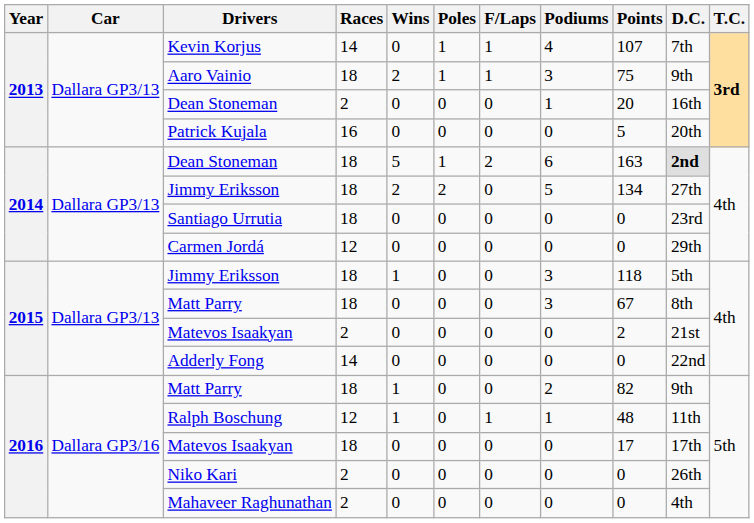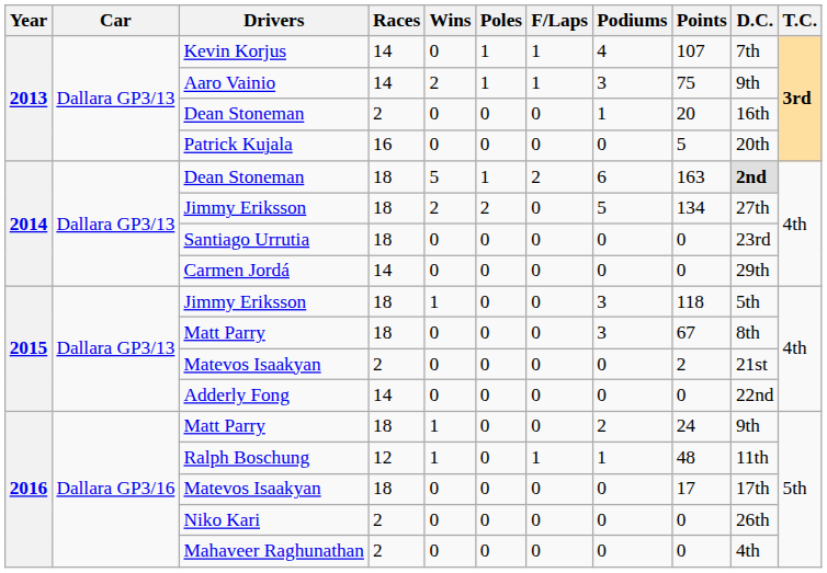 <table class="wikitable" style="font-size:85%">
 <tr>
 <th>Year</th>
 <th>Car</th>
 <th>Drivers</th>
 <th>Races</th>
 <th>Wins</th>
 <th>Poles</th>
 <th>F/Laps</th>
 <th>Podiums</th>
 <th>Points</th>
 <th>D.C.</th>
 <th>T.C.</th>
 </tr>
 <tr>
 <th rowspan="4"><a href='#'>2013</a></th>
 <td rowspan="4"><a href='#'>Dallara GP3/13</a></td>
 <td> <a href='#'>Kevin Korjus</a></td>
 <td>14</td>
 <td>0</td>
 <td>1</td>
 <td>1</td>
 <td>4</td>
 <td>107</td>
 <td>7th</td>
 <td rowspan="4" style="background:#ffdf9f;"><strong>3rd</strong></td>
 </tr>
 <tr>
 <td> <a href='#'>Aaro Vainio</a></td>
-<td>18</td>
+<td>14</td>
 <td>2</td>
 <td>1</td>
 <td>1</td>
 <td>3</td>
 <td>75</td>
 <td>9th</td>
 </tr>
 <tr>
 <td> <a href='#'>Dean Stoneman</a></td>
 <td>2</td>
 <td>0</td>
 <td>0</td>
 <td>0</td>
 <td>1</td>
 <td>20</td>
 <td>16th</td>
 </tr>
 <tr>
 <td> <a href='#'>Patrick Kujala</a></td>
 <td>16</td>
 <td>0</td>
 <td>0</td>
 <td>0</td>
 <td>0</td>
 <td>5</td>
 <td>20th</td>
 </tr>
 <tr>
 <th rowspan="4"><a href='#'>2014</a></th>
 <td rowspan="4"><a href='#'>Dallara GP3/13</a></td>
 <td> <a href='#'>Dean Stoneman</a></td>
 <td>18</td>
 <td>5</td>
 <td>1</td>
 <td>2</td>
 <td>6</td>
 <td>163</td>
 <td style="background:#dfdfdf;"><strong>2nd</strong></td>
 <td rowspan="4">4th</td>
 </tr>
 <tr>
 <td> <a href='#'>Jimmy Eriksson</a></td>
 <td>18</td>
 <td>2</td>
 <td>2</td>
 <td>0</td>
 <td>5</td>
 <td>134</td>
 <td>27th</td>
 </tr>
 <tr>
 <td> <a href='#'>Santiago Urrutia</a></td>
 <td>18</td>
 <td>0</td>
 <td>0</td>
 <td>0</td>
 <td>0</td>
 <td>0</td>
 <td>23rd</td>
 </tr>
 <tr>
 <td> <a href='#'>Carmen Jordá</a></td>
-<td>12</td>
+<td>14</td>
 <td>0</td>
 <td>0</td>
 <td>0</td>
 <td>0</td>
 <td>0</td>
 <td>29th</td>
 </tr>
 <tr>
 <th rowspan="4"><a href='#'>2015</a></th>
 <td rowspan="4"><a href='#'>Dallara GP3/13</a></td>
 <td> <a href='#'>Jimmy Eriksson</a></td>
 <td>18</td>
 <td>1</td>
 <td>0</td>
 <td>0</td>
 <td>3</td>
 <td>118</td>
 <td>5th</td>
 <td rowspan="4">4th</td>
 </tr>
 <tr>
 <td> <a href='#'>Matt Parry</a></td>
 <td>18</td>
 <td>0</td>
 <td>0</td>
 <td>0</td>
 <td>3</td>
 <td>67</td>
 <td>8th</td>
 </tr>
 <tr>
 <td> <a href='#'>Matevos Isaakyan</a></td>
 <td>2</td>
 <td>0</td>
 <td>0</td>
 <td>0</td>
 <td>0</td>
 <td>2</td>
 <td>21st</td>
 </tr>
 <tr>
 <td> <a href='#'>Adderly Fong</a></td>
 <td>14</td>
 <td>0</td>
 <td>0</td>
 <td>0</td>
 <td>0</td>
 <td>0</td>
 <td>22nd</td>
 </tr>
 <tr>
 <th rowspan="5"><a href='#'>2016</a></th>
 <td rowspan="5"><a href='#'>Dallara GP3/16</a></td>
 <td> <a href='#'>Matt Parry</a></td>
 <td>18</td>
 <td>1</td>
 <td>0</td>
 <td>0</td>
 <td>2</td>
-<td>82</td>
+<td>24</td>
 <td>9th</td>
 <td rowspan="5">5th</td>
 </tr>
 <tr>
 <td> <a href='#'>Ralph Boschung</a></td>
 <td>12</td>
 <td>1</td>
 <td>0</td>
 <td>1</td>
 <td>1</td>
 <td>48</td>
 <td>11th</td>
 </tr>
 <tr>
 <td> <a href='#'>Matevos Isaakyan</a></td>
 <td>18</td>
 <td>0</td>
 <td>0</td>
 <td>0</td>
 <td>0</td>
 <td>17</td>
 <td>17th</td>
 </tr>
 <tr>
 <td> <a href='#'>Niko Kari</a></td>
 <td>2</td>
 <td>0</td>
 <td>0</td>
 <td>0</td>
 <td>0</td>
 <td>0</td>
 <td>26th</td>
 </tr>
 <tr>
 <td> <a href='#'>Mahaveer Raghunathan</a></td>
 <td>2</td>
 <td>0</td>
 <td>0</td>
 <td>0</td>
 <td>0</td>
 <td>0</td>
 <td>4th</td>
 </tr>
 </table>
